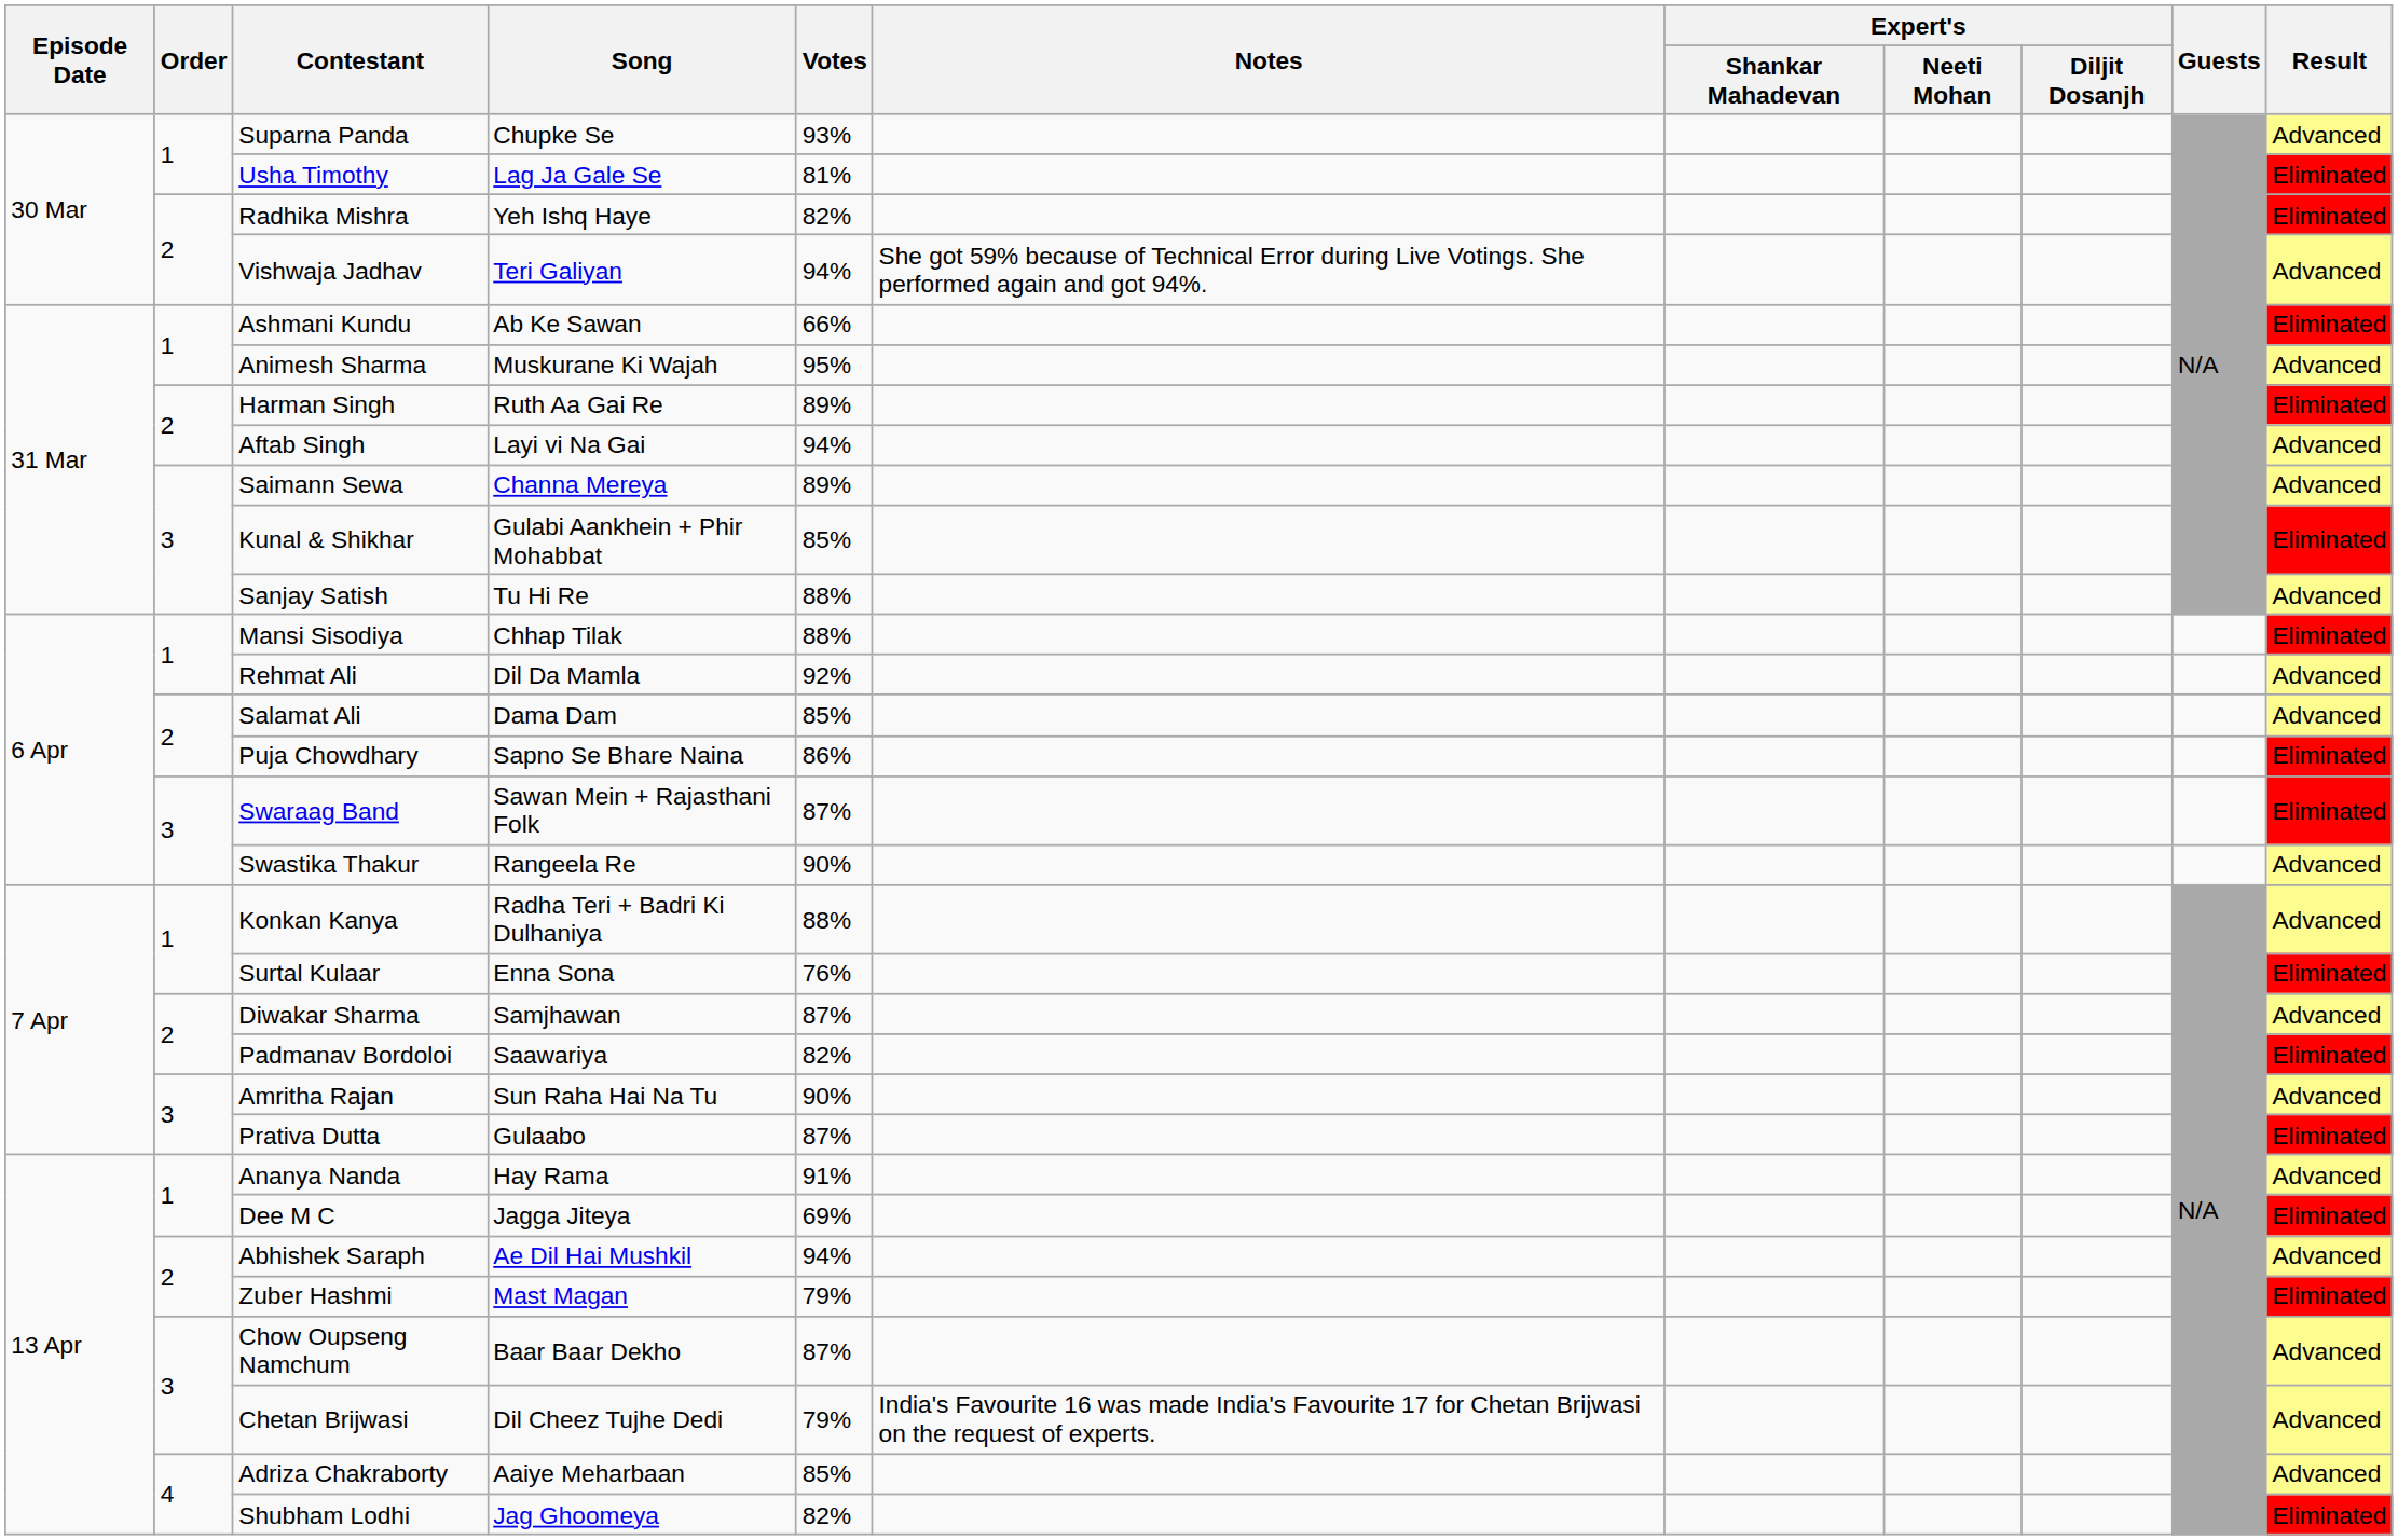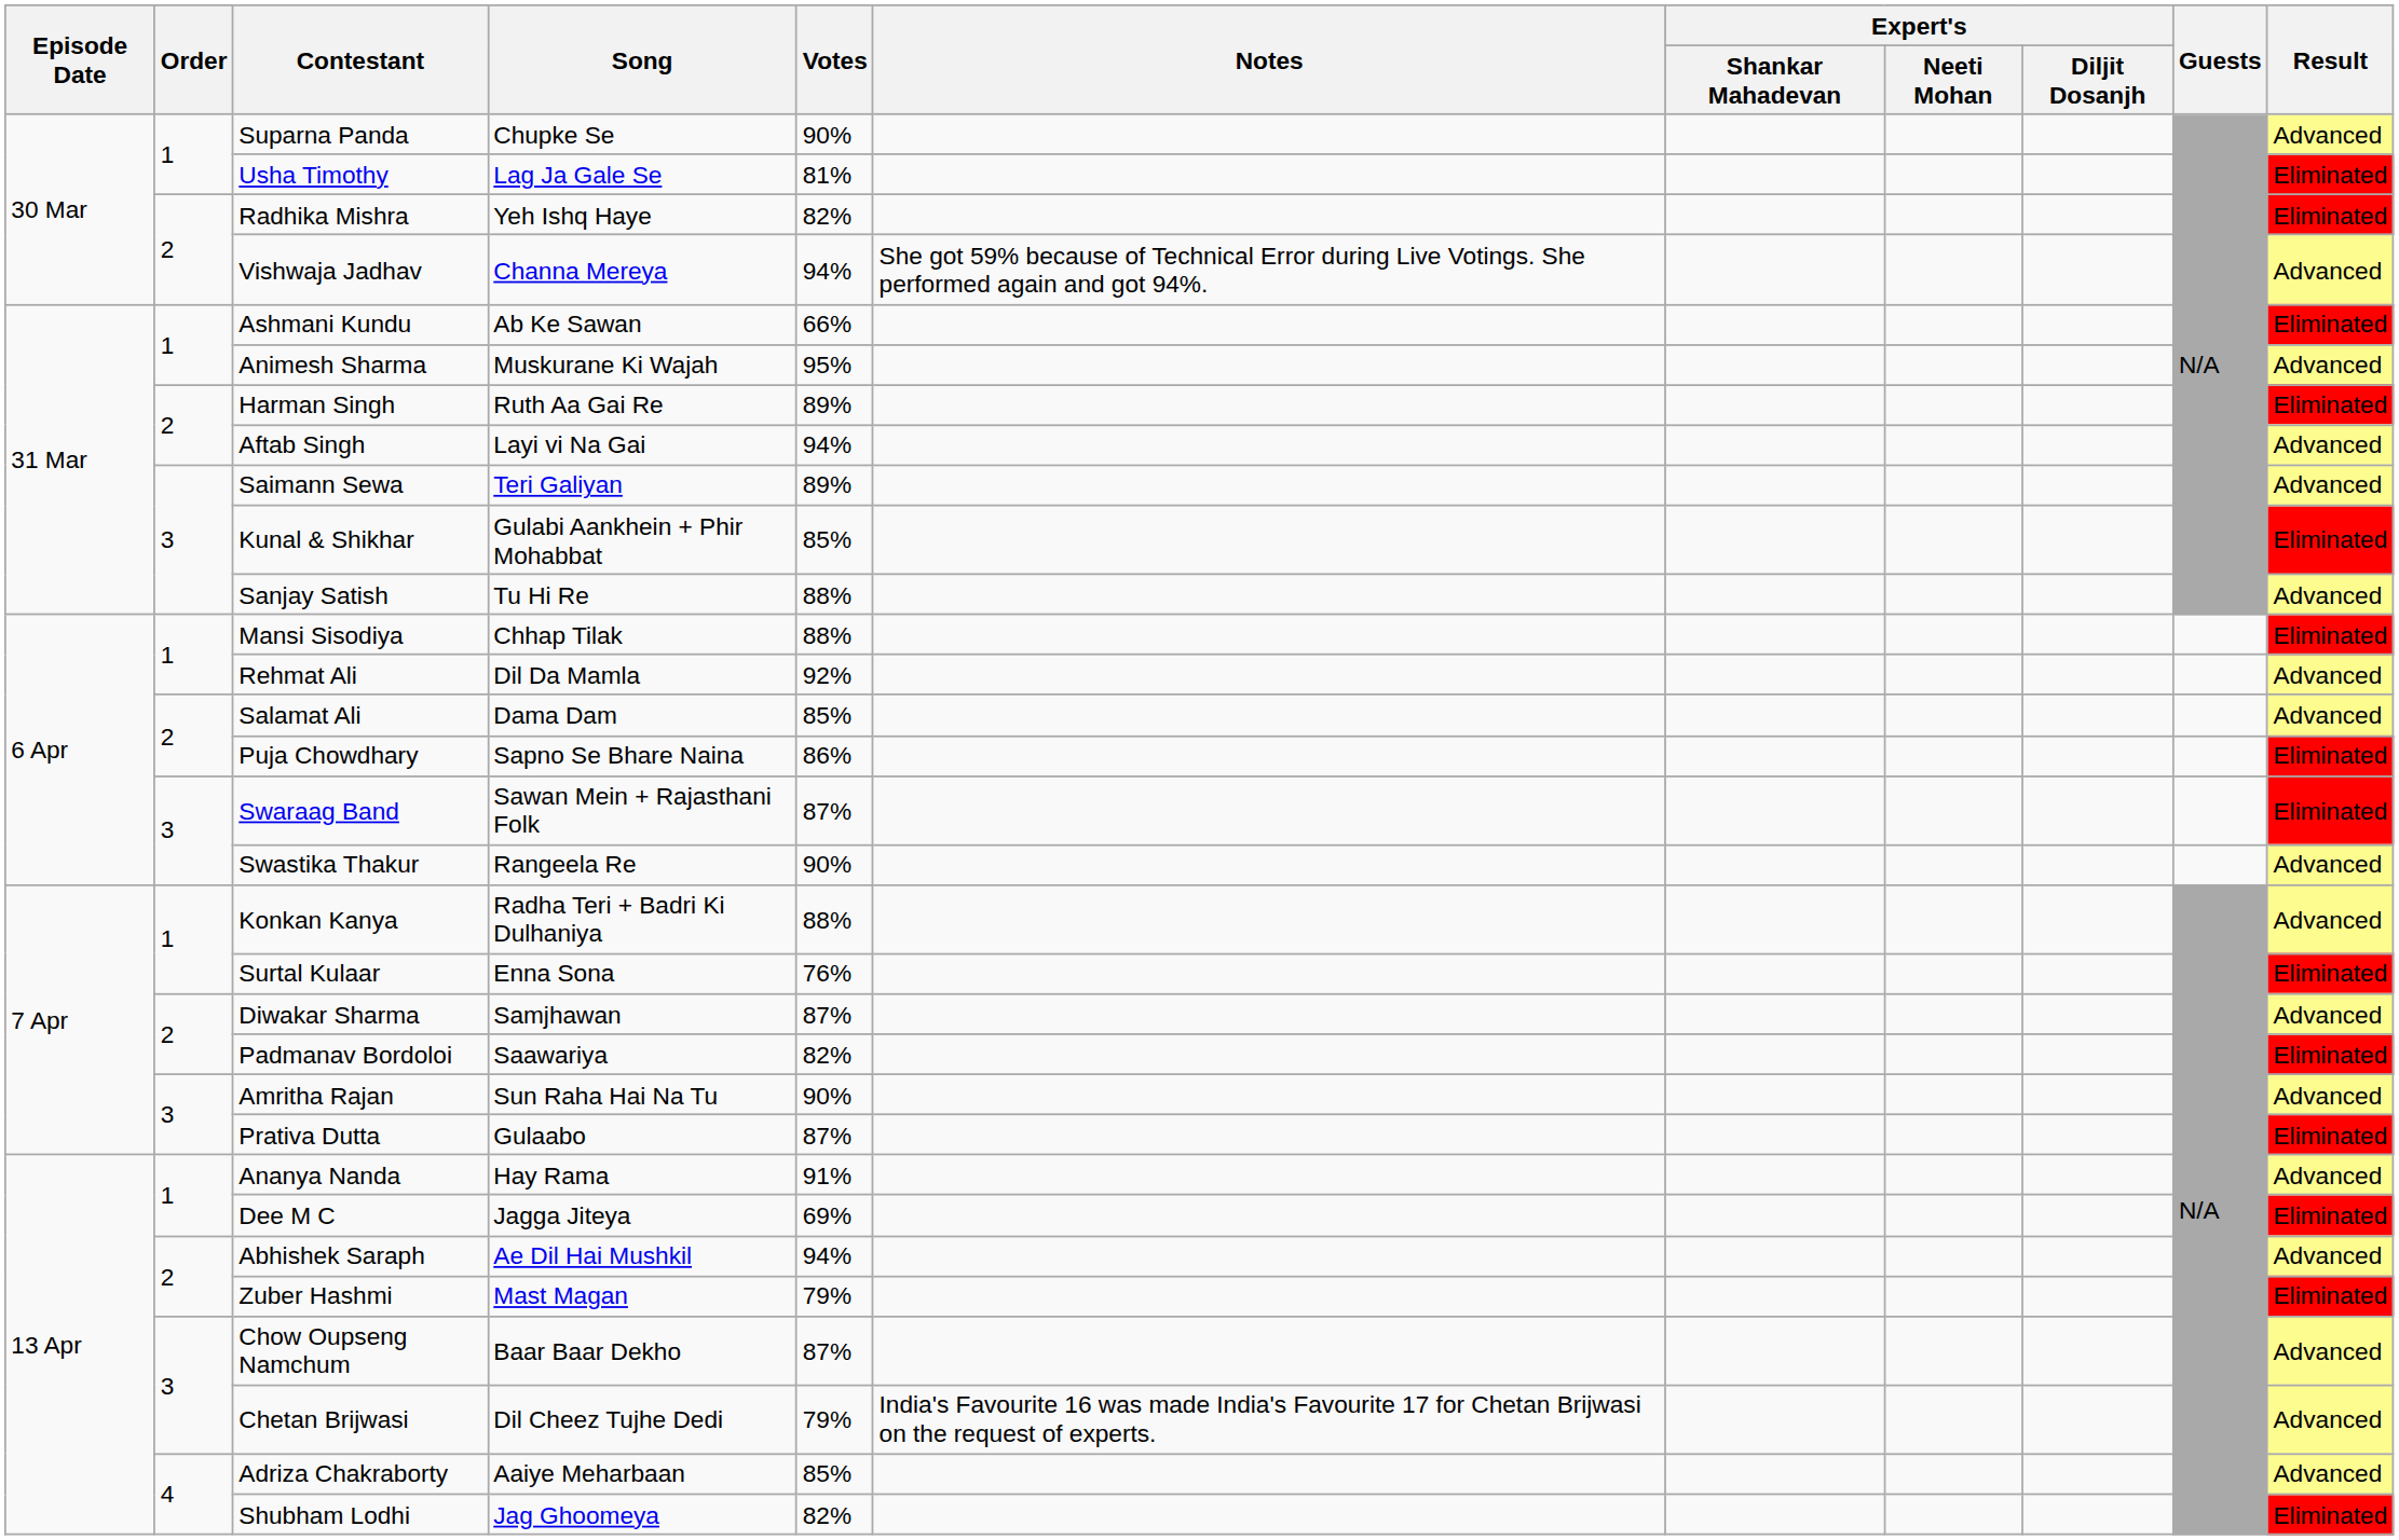 <table class="wikitable sortable mw-collapsible" style="font-size: 80%;">
 <tr>
 <th rowspan="2">Episode Date</th>
 <th rowspan="2">Order</th>
 <th rowspan="2">Contestant</th>
 <th rowspan="2">Song</th>
 <th rowspan="2">Votes</th>
 <th rowspan="2">Notes</th>
 <th colspan="3">Expert's</th>
 <th rowspan="2">Guests</th>
 <th rowspan="2">Result</th>
 </tr>
 <tr>
 <th>Shankar Mahadevan</th>
 <th>Neeti Mohan</th>
 <th>Diljit Dosanjh</th>
 </tr>
 <tr>
 <td rowspan="4">30 Mar</td>
 <td rowspan="2">1</td>
 <td>Suparna Panda</td>
 <td>Chupke Se</td>
-<td>93%</td>
+<td>90%</td>
 <td></td>
 <td></td>
 <td></td>
 <td></td>
 <td rowspan="11" bgcolor="darkgray">N/A</td>
 <td bgcolor="#fdfc8f">Advanced</td>
 </tr>
 <tr>
 <td><a href='#'>Usha Timothy</a></td>
 <td><a href='#'>Lag Ja Gale Se</a></td>
 <td>81%</td>
 <td></td>
 <td></td>
 <td></td>
 <td></td>
 <td bgcolor="red">Eliminated</td>
 </tr>
 <tr>
 <td rowspan="2">2</td>
 <td>Radhika Mishra</td>
 <td>Yeh Ishq Haye</td>
 <td>82%</td>
 <td></td>
 <td></td>
 <td></td>
 <td></td>
 <td bgcolor="red">Eliminated</td>
 </tr>
 <tr>
 <td>Vishwaja Jadhav</td>
-<td><a href='#'>Teri Galiyan</a></td>
+<td><a href='#'>Channa Mereya</a></td>
 <td>94%</td>
 <td>She got 59% because of Technical Error during Live Votings. She performed again and got 94%.</td>
 <td></td>
 <td></td>
 <td></td>
 <td bgcolor="#fdfc8f">Advanced</td>
 </tr>
 <tr>
 <td rowspan="7">31 Mar</td>
 <td rowspan="2">1</td>
 <td>Ashmani Kundu</td>
 <td>Ab Ke Sawan</td>
 <td>66%</td>
 <td></td>
 <td></td>
 <td></td>
 <td></td>
 <td bgcolor="red">Eliminated</td>
 </tr>
 <tr>
 <td>Animesh Sharma</td>
 <td>Muskurane Ki Wajah</td>
 <td>95%</td>
 <td></td>
 <td></td>
 <td></td>
 <td></td>
 <td bgcolor="#fdfc8f">Advanced</td>
 </tr>
 <tr>
 <td rowspan="2">2</td>
 <td>Harman Singh</td>
 <td>Ruth Aa Gai Re</td>
 <td>89%</td>
 <td></td>
 <td></td>
 <td></td>
 <td></td>
 <td bgcolor="red">Eliminated</td>
 </tr>
 <tr>
 <td>Aftab Singh</td>
 <td>Layi vi Na Gai</td>
 <td>94%</td>
 <td></td>
 <td></td>
 <td></td>
 <td></td>
 <td bgcolor="#fdfc8f">Advanced</td>
 </tr>
 <tr>
 <td rowspan="3">3</td>
 <td>Saimann Sewa</td>
-<td><a href='#'>Channa Mereya</a></td>
+<td><a href='#'>Teri Galiyan</a></td>
 <td>89%</td>
 <td></td>
 <td></td>
 <td></td>
 <td></td>
 <td bgcolor="#fdfc8f">Advanced</td>
 </tr>
 <tr>
 <td>Kunal & Shikhar</td>
 <td>Gulabi Aankhein + Phir Mohabbat</td>
 <td>85%</td>
 <td></td>
 <td></td>
 <td></td>
 <td></td>
 <td bgcolor="red">Eliminated</td>
 </tr>
 <tr>
 <td>Sanjay Satish</td>
 <td>Tu Hi Re</td>
 <td>88%</td>
 <td></td>
 <td></td>
 <td></td>
 <td></td>
 <td bgcolor="#fdfc8f">Advanced</td>
 </tr>
 <tr>
 <td rowspan="6">6 Apr</td>
 <td rowspan="2">1</td>
 <td>Mansi Sisodiya</td>
 <td>Chhap Tilak</td>
 <td>88%</td>
 <td></td>
 <td></td>
 <td></td>
 <td></td>
 <td></td>
 <td bgcolor="red">Eliminated</td>
 </tr>
 <tr>
 <td>Rehmat Ali</td>
 <td>Dil Da Mamla</td>
 <td>92%</td>
 <td></td>
 <td></td>
 <td></td>
 <td></td>
 <td></td>
 <td bgcolor="#fdfc8f">Advanced</td>
 </tr>
 <tr>
 <td rowspan="2">2</td>
 <td>Salamat Ali</td>
 <td>Dama Dam</td>
 <td>85%</td>
 <td></td>
 <td></td>
 <td></td>
 <td></td>
 <td></td>
 <td bgcolor="#fdfc8f">Advanced</td>
 </tr>
 <tr>
 <td>Puja Chowdhary</td>
 <td>Sapno Se Bhare Naina</td>
 <td>86%</td>
 <td></td>
 <td></td>
 <td></td>
 <td></td>
 <td></td>
 <td bgcolor="red">Eliminated</td>
 </tr>
 <tr>
 <td rowspan="2">3</td>
 <td><a href='#'>Swaraag Band</a></td>
 <td>Sawan Mein + Rajasthani Folk</td>
 <td>87%</td>
 <td></td>
 <td></td>
 <td></td>
 <td></td>
 <td></td>
 <td bgcolor="red">Eliminated</td>
 </tr>
 <tr>
 <td>Swastika Thakur</td>
 <td>Rangeela Re</td>
 <td>90%</td>
 <td></td>
 <td></td>
 <td></td>
 <td></td>
 <td></td>
 <td bgcolor="#fdfc8f">Advanced</td>
 </tr>
 <tr>
 <td rowspan="6">7 Apr</td>
 <td rowspan="2">1</td>
 <td>Konkan Kanya</td>
 <td>Radha Teri + Badri Ki Dulhaniya</td>
 <td>88%</td>
 <td></td>
 <td></td>
 <td></td>
 <td></td>
 <td rowspan="14" bgcolor="darkgray">N/A</td>
 <td bgcolor="#fdfc8f">Advanced</td>
 </tr>
 <tr>
 <td>Surtal Kulaar</td>
 <td>Enna Sona</td>
 <td>76%</td>
 <td></td>
 <td></td>
 <td></td>
 <td></td>
 <td bgcolor="red">Eliminated</td>
 </tr>
 <tr>
 <td rowspan="2">2</td>
 <td>Diwakar Sharma</td>
 <td>Samjhawan</td>
 <td>87%</td>
 <td></td>
 <td></td>
 <td></td>
 <td></td>
 <td bgcolor="#fdfc8f">Advanced</td>
 </tr>
 <tr>
 <td>Padmanav Bordoloi</td>
 <td>Saawariya</td>
 <td>82%</td>
 <td></td>
 <td></td>
 <td></td>
 <td></td>
 <td bgcolor="red">Eliminated</td>
 </tr>
 <tr>
 <td rowspan="2">3</td>
 <td>Amritha Rajan</td>
 <td>Sun Raha Hai Na Tu</td>
 <td>90%</td>
 <td></td>
 <td></td>
 <td></td>
 <td></td>
 <td bgcolor="#fdfc8f">Advanced</td>
 </tr>
 <tr>
 <td>Prativa Dutta</td>
 <td>Gulaabo</td>
 <td>87%</td>
 <td></td>
 <td></td>
 <td></td>
 <td></td>
 <td bgcolor="red">Eliminated</td>
 </tr>
 <tr>
 <td rowspan="8">13 Apr</td>
 <td rowspan="2">1</td>
 <td>Ananya Nanda</td>
 <td>Hay Rama</td>
 <td>91%</td>
 <td></td>
 <td></td>
 <td></td>
 <td></td>
 <td bgcolor="#fdfc8f">Advanced</td>
 </tr>
 <tr>
 <td>Dee M C</td>
 <td>Jagga Jiteya</td>
 <td>69%</td>
 <td></td>
 <td></td>
 <td></td>
 <td></td>
 <td bgcolor="red">Eliminated</td>
 </tr>
 <tr>
 <td rowspan="2">2</td>
 <td>Abhishek Saraph</td>
 <td><a href='#'>Ae Dil Hai Mushkil</a></td>
 <td>94%</td>
 <td></td>
 <td></td>
 <td></td>
 <td></td>
 <td bgcolor="#fdfc8f">Advanced</td>
 </tr>
 <tr>
 <td>Zuber Hashmi</td>
 <td><a href='#'>Mast Magan</a></td>
 <td>79%</td>
 <td></td>
 <td></td>
 <td></td>
 <td></td>
 <td bgcolor="red">Eliminated</td>
 </tr>
 <tr>
 <td rowspan="2">3</td>
 <td>Chow Oupseng Namchum</td>
 <td>Baar Baar Dekho</td>
 <td>87%</td>
 <td></td>
 <td></td>
 <td></td>
 <td></td>
 <td bgcolor="#fdfc8f">Advanced</td>
 </tr>
 <tr>
 <td>Chetan Brijwasi</td>
 <td>Dil Cheez Tujhe Dedi</td>
 <td>79%</td>
 <td>India's Favourite 16 was made India's Favourite 17 for Chetan Brijwasi on the request of experts.</td>
 <td></td>
 <td></td>
 <td></td>
 <td bgcolor="#fdfc8f">Advanced</td>
 </tr>
 <tr>
 <td rowspan="2">4</td>
 <td>Adriza Chakraborty</td>
 <td>Aaiye Meharbaan</td>
 <td>85%</td>
 <td></td>
 <td></td>
 <td></td>
 <td></td>
 <td bgcolor="#fdfc8f">Advanced</td>
 </tr>
 <tr>
 <td>Shubham Lodhi</td>
 <td><a href='#'>Jag Ghoomeya</a></td>
 <td>82%</td>
 <td></td>
 <td></td>
 <td></td>
 <td></td>
 <td bgcolor="red">Eliminated</td>
 </tr>
 </table>
